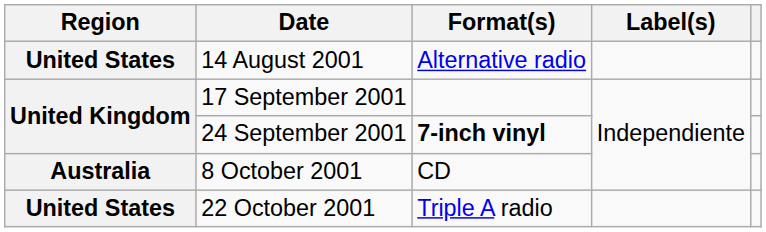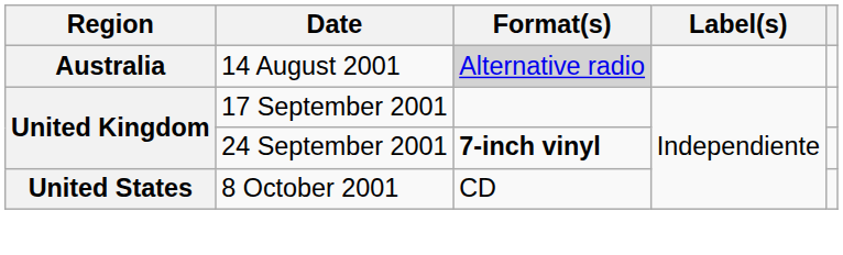 <table class="wikitable plainrowheaders">
 <tr>
 <th scope="col">Region</th>
 <th scope="col">Date</th>
 <th scope="col">Format(s)</th>
 <th scope="col">Label(s)</th>
 <th scope="col"></th>
 </tr>
 <tr>
-<th scope="row">United States</th>
+<th scope="row">Australia</th>
 <td>14 August 2001</td>
-<td><a href='#'>Alternative radio</a></td>
+<td style="background: lightgrey;"><a href='#'>Alternative radio</a></td>
 <td></td>
 <td></td>
 </tr>
 <tr>
 <th scope="row" rowspan="2">United Kingdom</th>
 <td>17 September 2001</td>
 <td></td>
 <td rowspan="3">Independiente</td>
 <td></td>
 </tr>
 <tr>
 <td>24 September 2001</td>
 <td><strong>7-inch vinyl</strong></td>
 <td></td>
 </tr>
 <tr>
-<th scope="row">Australia</th>
+<th scope="row">United States</th>
 <td>8 October 2001</td>
 <td>CD</td>
 <td></td>
 </tr>
-<tr>
-<th scope="row">United States</th>
-<td>22 October 2001</td>
-<td><a href='#'>Triple A</a> radio</td>
-<td></td>
-<td></td>
-</tr>
 </table>
